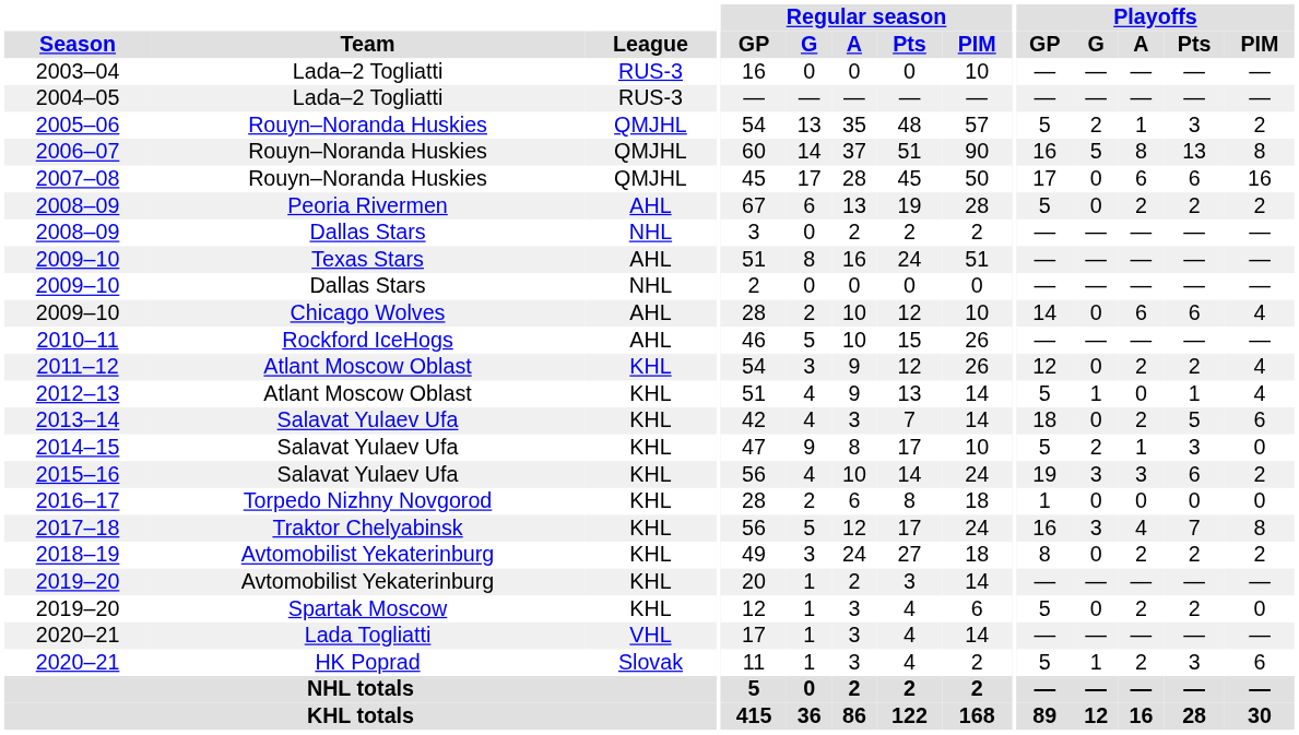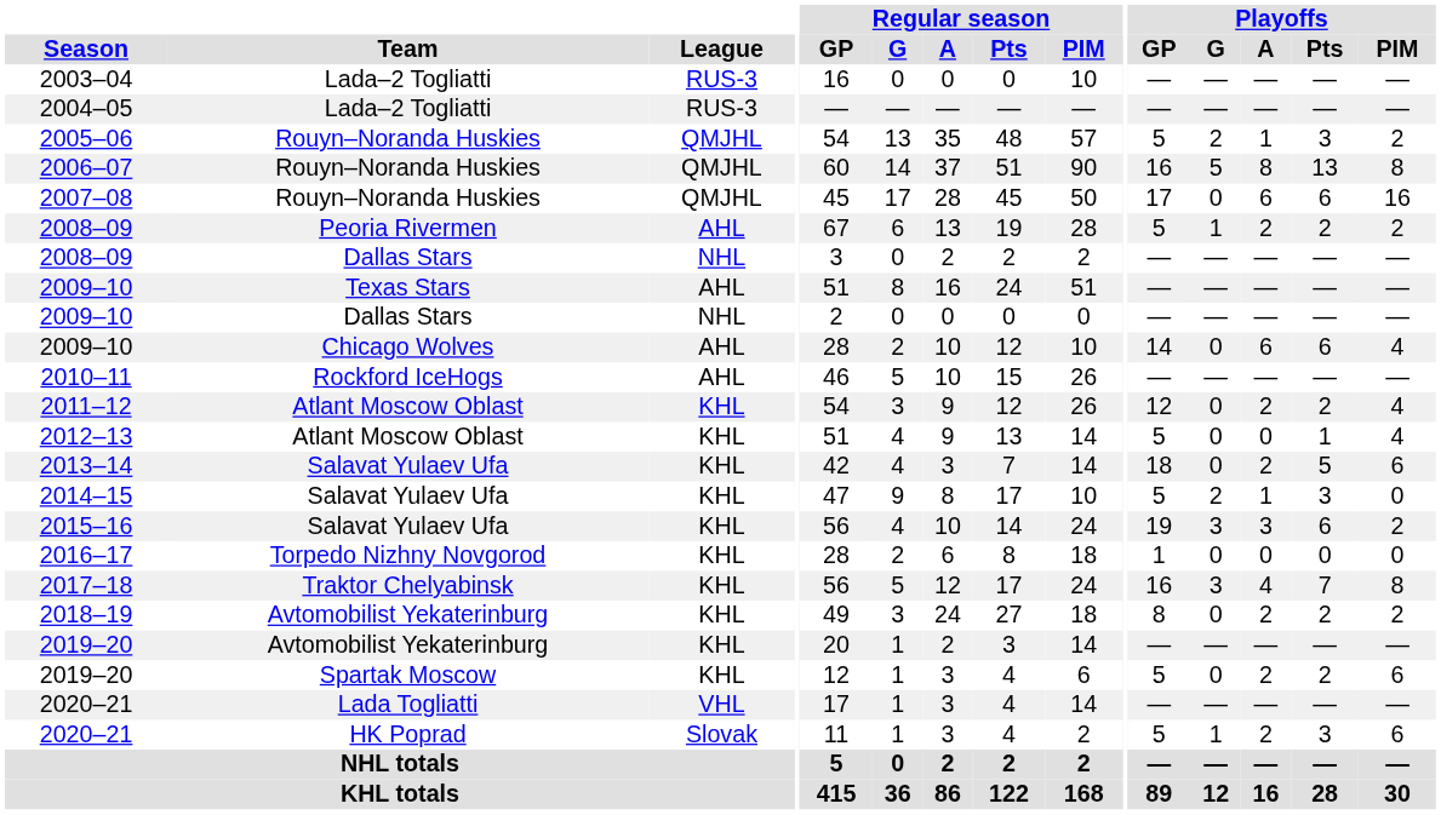 <table border="0" cellpadding="1" cellspacing="0" style="text-align:center; width:60em">
 <tr bgcolor="#e0e0e0">
 <th colspan="3" bgcolor="#ffffff"></th>
 <th rowspan="100" bgcolor="#ffffff"></th>
 <th colspan="5"><a href='#'>Regular season</a></th>
 <th rowspan="100" bgcolor="#ffffff"></th>
 <th colspan="5"><a href='#'>Playoffs</a></th>
 </tr>
 <tr bgcolor="#e0e0e0">
 <th><a href='#'>Season</a></th>
 <th>Team</th>
 <th>League</th>
 <th>GP</th>
 <th><a href='#'>G</a></th>
 <th><a href='#'>A</a></th>
 <th><a href='#'>Pts</a></th>
 <th><a href='#'>PIM</a></th>
 <th>GP</th>
 <th>G</th>
 <th>A</th>
 <th>Pts</th>
 <th>PIM</th>
 </tr>
 <tr>
 <td>2003–04</td>
 <td>Lada–2 Togliatti</td>
 <td><a href='#'>RUS-3</a></td>
 <td>16</td>
 <td>0</td>
 <td>0</td>
 <td>0</td>
 <td>10</td>
 <td>—</td>
 <td>—</td>
 <td>—</td>
 <td>—</td>
 <td>—</td>
 </tr>
 <tr bgcolor="#f0f0f0">
 <td>2004–05</td>
 <td>Lada–2 Togliatti</td>
 <td>RUS-3</td>
 <td>—</td>
 <td>—</td>
 <td>—</td>
 <td>—</td>
 <td>—</td>
 <td>—</td>
 <td>—</td>
 <td>—</td>
 <td>—</td>
 <td>—</td>
 </tr>
 <tr>
 <td><a href='#'>2005–06</a></td>
 <td><a href='#'>Rouyn–Noranda Huskies</a></td>
 <td><a href='#'>QMJHL</a></td>
 <td>54</td>
 <td>13</td>
 <td>35</td>
 <td>48</td>
 <td>57</td>
 <td>5</td>
 <td>2</td>
 <td>1</td>
 <td>3</td>
 <td>2</td>
 </tr>
 <tr bgcolor="#f0f0f0">
 <td><a href='#'>2006–07</a></td>
 <td>Rouyn–Noranda Huskies</td>
 <td>QMJHL</td>
 <td>60</td>
 <td>14</td>
 <td>37</td>
 <td>51</td>
 <td>90</td>
 <td>16</td>
 <td>5</td>
 <td>8</td>
 <td>13</td>
 <td>8</td>
 </tr>
 <tr>
 <td><a href='#'>2007–08</a></td>
 <td>Rouyn–Noranda Huskies</td>
 <td>QMJHL</td>
 <td>45</td>
 <td>17</td>
 <td>28</td>
 <td>45</td>
 <td>50</td>
 <td>17</td>
 <td>0</td>
 <td>6</td>
 <td>6</td>
 <td>16</td>
 </tr>
 <tr bgcolor="#f0f0f0">
 <td><a href='#'>2008–09</a></td>
 <td><a href='#'>Peoria Rivermen</a></td>
 <td><a href='#'>AHL</a></td>
 <td>67</td>
 <td>6</td>
 <td>13</td>
 <td>19</td>
 <td>28</td>
 <td>5</td>
-<td>0</td>
+<td>1</td>
 <td>2</td>
 <td>2</td>
 <td>2</td>
 </tr>
 <tr>
 <td><a href='#'>2008–09</a></td>
 <td><a href='#'>Dallas Stars</a></td>
 <td><a href='#'>NHL</a></td>
 <td>3</td>
 <td>0</td>
 <td>2</td>
 <td>2</td>
 <td>2</td>
 <td>—</td>
 <td>—</td>
 <td>—</td>
 <td>—</td>
 <td>—</td>
 </tr>
 <tr bgcolor="#f0f0f0">
 <td><a href='#'>2009–10</a></td>
 <td><a href='#'>Texas Stars</a></td>
 <td>AHL</td>
 <td>51</td>
 <td>8</td>
 <td>16</td>
 <td>24</td>
 <td>51</td>
 <td>—</td>
 <td>—</td>
 <td>—</td>
 <td>—</td>
 <td>—</td>
 </tr>
 <tr>
 <td><a href='#'>2009–10</a></td>
 <td>Dallas Stars</td>
 <td>NHL</td>
 <td>2</td>
 <td>0</td>
 <td>0</td>
 <td>0</td>
 <td>0</td>
 <td>—</td>
 <td>—</td>
 <td>—</td>
 <td>—</td>
 <td>—</td>
 </tr>
 <tr bgcolor="#f0f0f0">
 <td>2009–10</td>
 <td><a href='#'>Chicago Wolves</a></td>
 <td>AHL</td>
 <td>28</td>
 <td>2</td>
 <td>10</td>
 <td>12</td>
 <td>10</td>
 <td>14</td>
 <td>0</td>
 <td>6</td>
 <td>6</td>
 <td>4</td>
 </tr>
 <tr>
 <td><a href='#'>2010–11</a></td>
 <td><a href='#'>Rockford IceHogs</a></td>
 <td>AHL</td>
 <td>46</td>
 <td>5</td>
 <td>10</td>
 <td>15</td>
 <td>26</td>
 <td>—</td>
 <td>—</td>
 <td>—</td>
 <td>—</td>
 <td>—</td>
 </tr>
 <tr bgcolor="#f0f0f0">
 <td><a href='#'>2011–12</a></td>
 <td><a href='#'>Atlant Moscow Oblast</a></td>
 <td><a href='#'>KHL</a></td>
 <td>54</td>
 <td>3</td>
 <td>9</td>
 <td>12</td>
 <td>26</td>
 <td>12</td>
 <td>0</td>
 <td>2</td>
 <td>2</td>
 <td>4</td>
 </tr>
 <tr>
 <td><a href='#'>2012–13</a></td>
 <td>Atlant Moscow Oblast</td>
 <td>KHL</td>
 <td>51</td>
 <td>4</td>
 <td>9</td>
 <td>13</td>
 <td>14</td>
 <td>5</td>
-<td>1</td>
+<td>0</td>
 <td>0</td>
 <td>1</td>
 <td>4</td>
 </tr>
 <tr bgcolor="#f0f0f0">
 <td><a href='#'>2013–14</a></td>
 <td><a href='#'>Salavat Yulaev Ufa</a></td>
 <td>KHL</td>
 <td>42</td>
 <td>4</td>
 <td>3</td>
 <td>7</td>
 <td>14</td>
 <td>18</td>
 <td>0</td>
 <td>2</td>
 <td>5</td>
 <td>6</td>
 </tr>
 <tr>
 <td><a href='#'>2014–15</a></td>
 <td>Salavat Yulaev Ufa</td>
 <td>KHL</td>
 <td>47</td>
 <td>9</td>
 <td>8</td>
 <td>17</td>
 <td>10</td>
 <td>5</td>
 <td>2</td>
 <td>1</td>
 <td>3</td>
 <td>0</td>
 </tr>
 <tr bgcolor="#f0f0f0">
 <td><a href='#'>2015–16</a></td>
 <td>Salavat Yulaev Ufa</td>
 <td>KHL</td>
 <td>56</td>
 <td>4</td>
 <td>10</td>
 <td>14</td>
 <td>24</td>
 <td>19</td>
 <td>3</td>
 <td>3</td>
 <td>6</td>
 <td>2</td>
 </tr>
 <tr>
 <td><a href='#'>2016–17</a></td>
 <td><a href='#'>Torpedo Nizhny Novgorod</a></td>
 <td>KHL</td>
 <td>28</td>
 <td>2</td>
 <td>6</td>
 <td>8</td>
 <td>18</td>
 <td>1</td>
 <td>0</td>
 <td>0</td>
 <td>0</td>
 <td>0</td>
 </tr>
 <tr bgcolor="#f0f0f0">
 <td><a href='#'>2017–18</a></td>
 <td><a href='#'>Traktor Chelyabinsk</a></td>
 <td>KHL</td>
 <td>56</td>
 <td>5</td>
 <td>12</td>
 <td>17</td>
 <td>24</td>
 <td>16</td>
 <td>3</td>
 <td>4</td>
 <td>7</td>
 <td>8</td>
 </tr>
 <tr>
 <td><a href='#'>2018–19</a></td>
 <td><a href='#'>Avtomobilist Yekaterinburg</a></td>
 <td>KHL</td>
 <td>49</td>
 <td>3</td>
 <td>24</td>
 <td>27</td>
 <td>18</td>
 <td>8</td>
 <td>0</td>
 <td>2</td>
 <td>2</td>
 <td>2</td>
 </tr>
 <tr bgcolor="#f0f0f0">
 <td><a href='#'>2019–20</a></td>
 <td>Avtomobilist Yekaterinburg</td>
 <td>KHL</td>
 <td>20</td>
 <td>1</td>
 <td>2</td>
 <td>3</td>
 <td>14</td>
 <td>—</td>
 <td>—</td>
 <td>—</td>
 <td>—</td>
 <td>—</td>
 </tr>
 <tr>
 <td>2019–20</td>
 <td><a href='#'>Spartak Moscow</a></td>
 <td>KHL</td>
 <td>12</td>
 <td>1</td>
 <td>3</td>
 <td>4</td>
 <td>6</td>
 <td>5</td>
 <td>0</td>
 <td>2</td>
 <td>2</td>
-<td>0</td>
+<td>6</td>
 </tr>
 <tr bgcolor="#f0f0f0">
 <td>2020–21</td>
 <td><a href='#'>Lada Togliatti</a></td>
 <td><a href='#'>VHL</a></td>
 <td>17</td>
 <td>1</td>
 <td>3</td>
 <td>4</td>
 <td>14</td>
 <td>—</td>
 <td>—</td>
 <td>—</td>
 <td>—</td>
 <td>—</td>
 </tr>
 <tr>
 <td><a href='#'>2020–21</a></td>
 <td><a href='#'>HK Poprad</a></td>
 <td><a href='#'>Slovak</a></td>
 <td>11</td>
 <td>1</td>
 <td>3</td>
 <td>4</td>
 <td>2</td>
 <td>5</td>
 <td>1</td>
 <td>2</td>
 <td>3</td>
 <td>6</td>
 </tr>
 <tr bgcolor="#e0e0e0">
 <th colspan="3">NHL totals</th>
 <th>5</th>
 <th>0</th>
 <th>2</th>
 <th>2</th>
 <th>2</th>
 <th>—</th>
 <th>—</th>
 <th>—</th>
 <th>—</th>
 <th>—</th>
 </tr>
 <tr bgcolor="#e0e0e0">
 <th colspan="3">KHL totals</th>
 <th>415</th>
 <th>36</th>
 <th>86</th>
 <th>122</th>
 <th>168</th>
 <th>89</th>
 <th>12</th>
 <th>16</th>
 <th>28</th>
 <th>30</th>
 </tr>
 </table>
